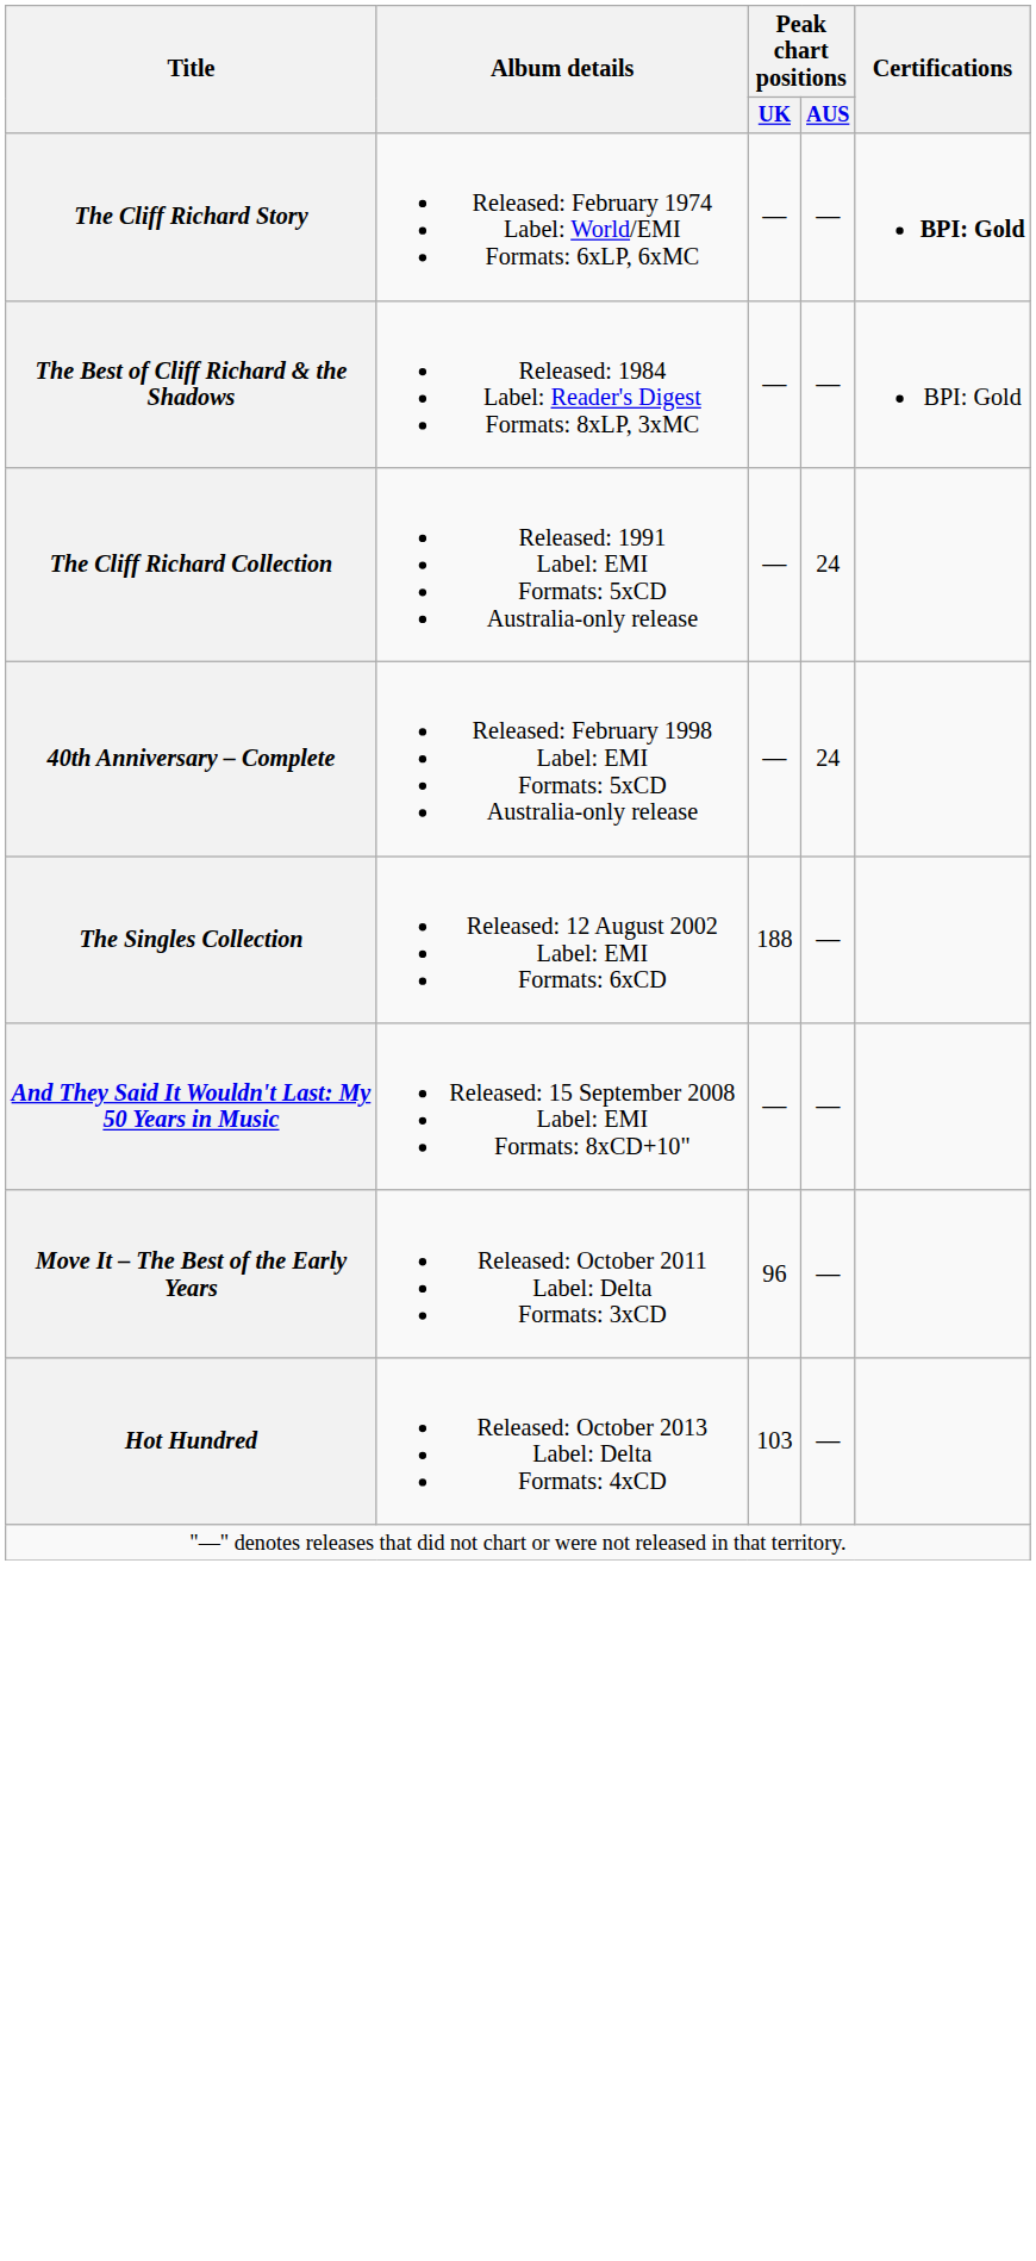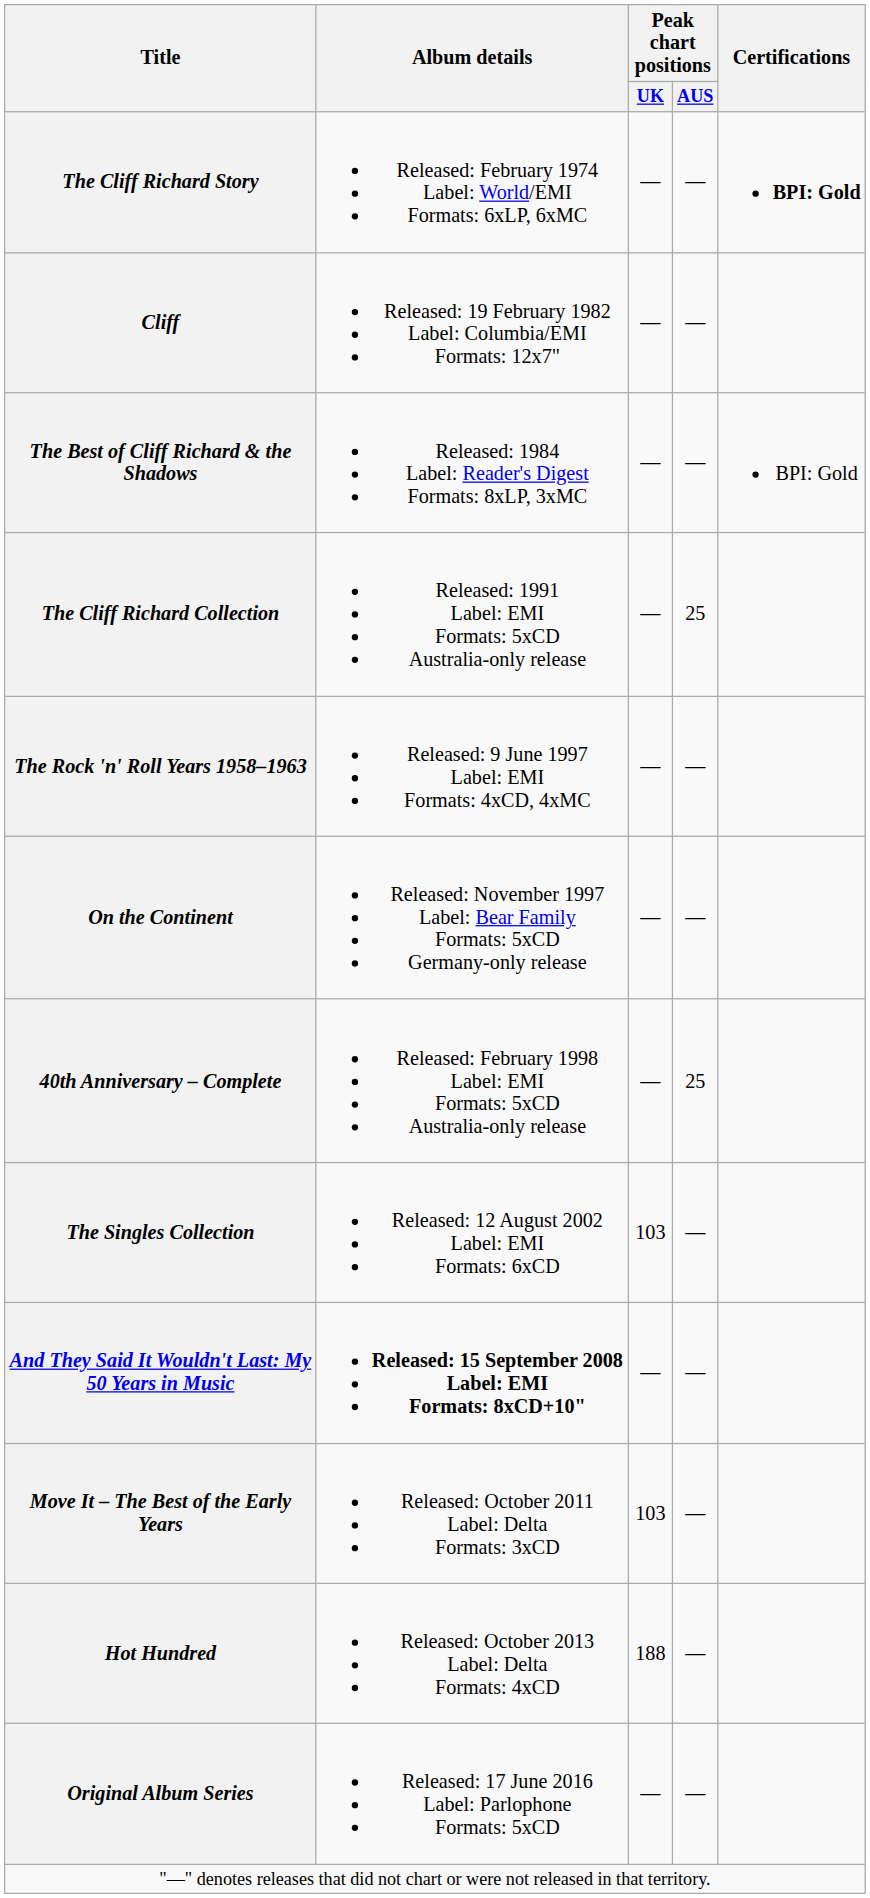 <table class="wikitable plainrowheaders" style="text-align:center;">
 <tr>
 <th rowspan="2" scope="col" style="width:15em;">Title</th>
 <th rowspan="2" scope="col" style="width:15em;">Album details</th>
 <th colspan="2">Peak chart positions</th>
 <th rowspan="2">Certifications</th>
 </tr>
 <tr>
 <th scope="col" style="width:2em;font-size:90%;"><a href='#'>UK</a><br></th>
 <th scope="col" style="width:2em;font-size:90%;"><a href='#'>AUS</a><br></th>
 </tr>
 <tr>
 <th scope="row"><em>The Cliff Richard Story</em></th>
 <td><br><ul><li>Released: February 1974</li><li>Label: <a href='#'>World</a>/EMI</li><li>Formats: 6xLP, 6xMC</li></ul></td>
 <td>—</td>
 <td>—</td>
 <td><strong><br><ul><li>BPI: Gold</li></ul></strong></td>
 </tr>
 <tr>
+<th scope="row"><em>Cliff</em></th>
+<td><br><ul><li>Released: 19 February 1982</li><li>Label: Columbia/EMI</li><li>Formats: 12x7"</li></ul></td>
+<td>—</td>
+<td>—</td>
+<td></td>
+</tr>
+<tr>
 <th scope="row"><em>The Best of Cliff Richard & the Shadows</em></th>
 <td><br><ul><li>Released: 1984</li><li>Label: <a href='#'>Reader's Digest</a></li><li>Formats: 8xLP, 3xMC</li></ul></td>
 <td>—</td>
 <td>—</td>
 <td><br><ul><li>BPI: Gold</li></ul></td>
 </tr>
 <tr>
 <th scope="row"><em>The Cliff Richard Collection</em></th>
 <td><br><ul><li>Released: 1991</li><li>Label: EMI</li><li>Formats: 5xCD</li><li>Australia-only release</li></ul></td>
 <td>—</td>
-<td>24</td>
+<td>25</td>
+<td></td>
+</tr>
+<tr>
+<th scope="row"><em>The Rock 'n' Roll Years 1958–1963</em></th>
+<td><br><ul><li>Released: 9 June 1997</li><li>Label: EMI</li><li>Formats: 4xCD, 4xMC</li></ul></td>
+<td>—</td>
+<td>—</td>
+<td></td>
+</tr>
+<tr>
+<th scope="row"><em>On the Continent</em></th>
+<td><br><ul><li>Released: November 1997</li><li>Label: <a href='#'>Bear Family</a></li><li>Formats: 5xCD</li><li>Germany-only release</li></ul></td>
+<td>—</td>
+<td>—</td>
 <td></td>
 </tr>
 <tr>
 <th scope="row"><em>40th Anniversary – Complete</em></th>
 <td><br><ul><li>Released: February 1998</li><li>Label: EMI</li><li>Formats: 5xCD</li><li>Australia-only release</li></ul></td>
 <td>—</td>
-<td>24</td>
+<td>25</td>
 <td></td>
 </tr>
 <tr>
 <th scope="row"><em>The Singles Collection</em></th>
 <td><br><ul><li>Released: 12 August 2002</li><li>Label: EMI</li><li>Formats: 6xCD</li></ul></td>
-<td>188</td>
+<td>103</td>
 <td>—</td>
 <td></td>
 </tr>
 <tr>
 <th scope="row"><em><a href='#'>And They Said It Wouldn't Last: My 50 Years in Music</a></em></th>
-<td><br><ul><li>Released: 15 September 2008</li><li>Label: EMI</li><li>Formats: 8xCD+10"</li></ul></td>
+<td><strong><br><ul><li>Released: 15 September 2008</li><li>Label: EMI</li><li>Formats: 8xCD+10"</li></ul></strong></td>
 <td>—</td>
 <td>—</td>
 <td></td>
 </tr>
 <tr>
 <th scope="row"><em>Move It – The Best of the Early Years</em></th>
 <td><br><ul><li>Released: October 2011</li><li>Label: Delta</li><li>Formats: 3xCD</li></ul></td>
-<td>96</td>
+<td>103</td>
 <td>—</td>
 <td></td>
 </tr>
 <tr>
 <th scope="row"><em>Hot Hundred</em></th>
 <td><br><ul><li>Released: October 2013</li><li>Label: Delta</li><li>Formats: 4xCD</li></ul></td>
-<td>103</td>
+<td>188</td>
+<td>—</td>
+<td></td>
+</tr>
+<tr>
+<th scope="row"><em>Original Album Series</em></th>
+<td><br><ul><li>Released: 17 June 2016</li><li>Label: Parlophone</li><li>Formats: 5xCD</li></ul></td>
+<td>—</td>
 <td>—</td>
 <td></td>
 </tr>
 <tr>
 <td colspan="5" style="font-size:90%">"—" denotes releases that did not chart or were not released in that territory.</td>
 </tr>
 </table>
